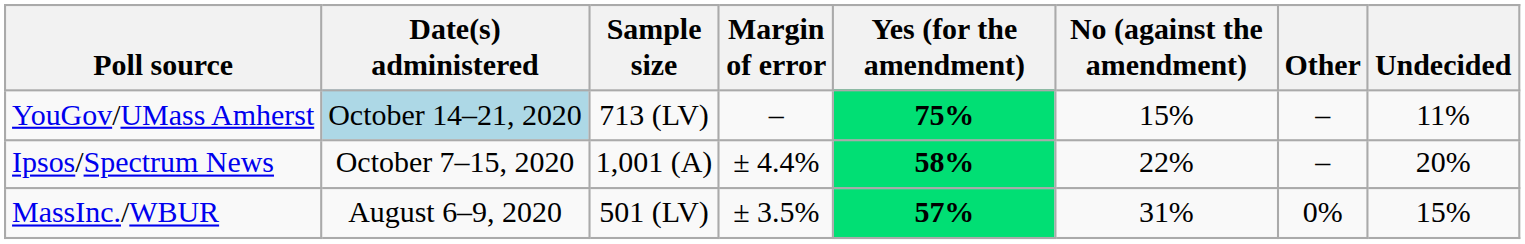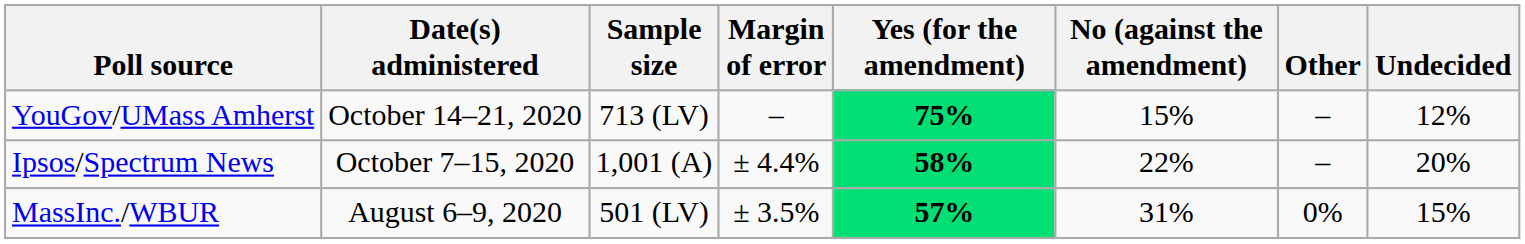 <table class="wikitable" style="font-size:90%;text-align:center;">
 <tr valign=bottom>
 <th>Poll source</th>
 <th>Date(s)<br>administered</th>
 <th>Sample<br>size</th>
 <th>Margin<br>of error</th>
 <th style="width:100px;">Yes (for the amendment)</th>
 <th style="width:100px;">No (against the amendment)</th>
 <th>Other</th>
 <th>Undecided</th>
 </tr>
 <tr>
 <td style="text-align:left;"><a href='#'>YouGov</a>/<a href='#'>UMass Amherst</a></td>
-<td style="background: lightblue;">October 14–21, 2020</td>
+<td>October 14–21, 2020</td>
 <td>713 (LV)</td>
 <td>–</td>
 <td style="background: rgb(1,223,116);"><strong>75%</strong></td>
 <td>15%</td>
 <td>–</td>
-<td>11%</td>
+<td>12%</td>
 </tr>
 <tr>
 <td style="text-align:left;"><a href='#'>Ipsos</a>/<a href='#'>Spectrum News</a></td>
 <td>October 7–15, 2020</td>
 <td>1,001 (A)</td>
 <td>± 4.4%</td>
 <td style="background: rgb(1,223,116);"><strong>58%</strong></td>
 <td>22%</td>
 <td>–</td>
 <td>20%</td>
 </tr>
 <tr>
 <td style="text-align:left;"><a href='#'>MassInc.</a>/<a href='#'>WBUR</a></td>
 <td>August 6–9, 2020</td>
 <td>501 (LV)</td>
 <td>± 3.5%</td>
 <td style="background: rgb(1,223,116);"><strong>57%</strong></td>
 <td>31%</td>
 <td>0%</td>
 <td>15%</td>
 </tr>
 </table>
